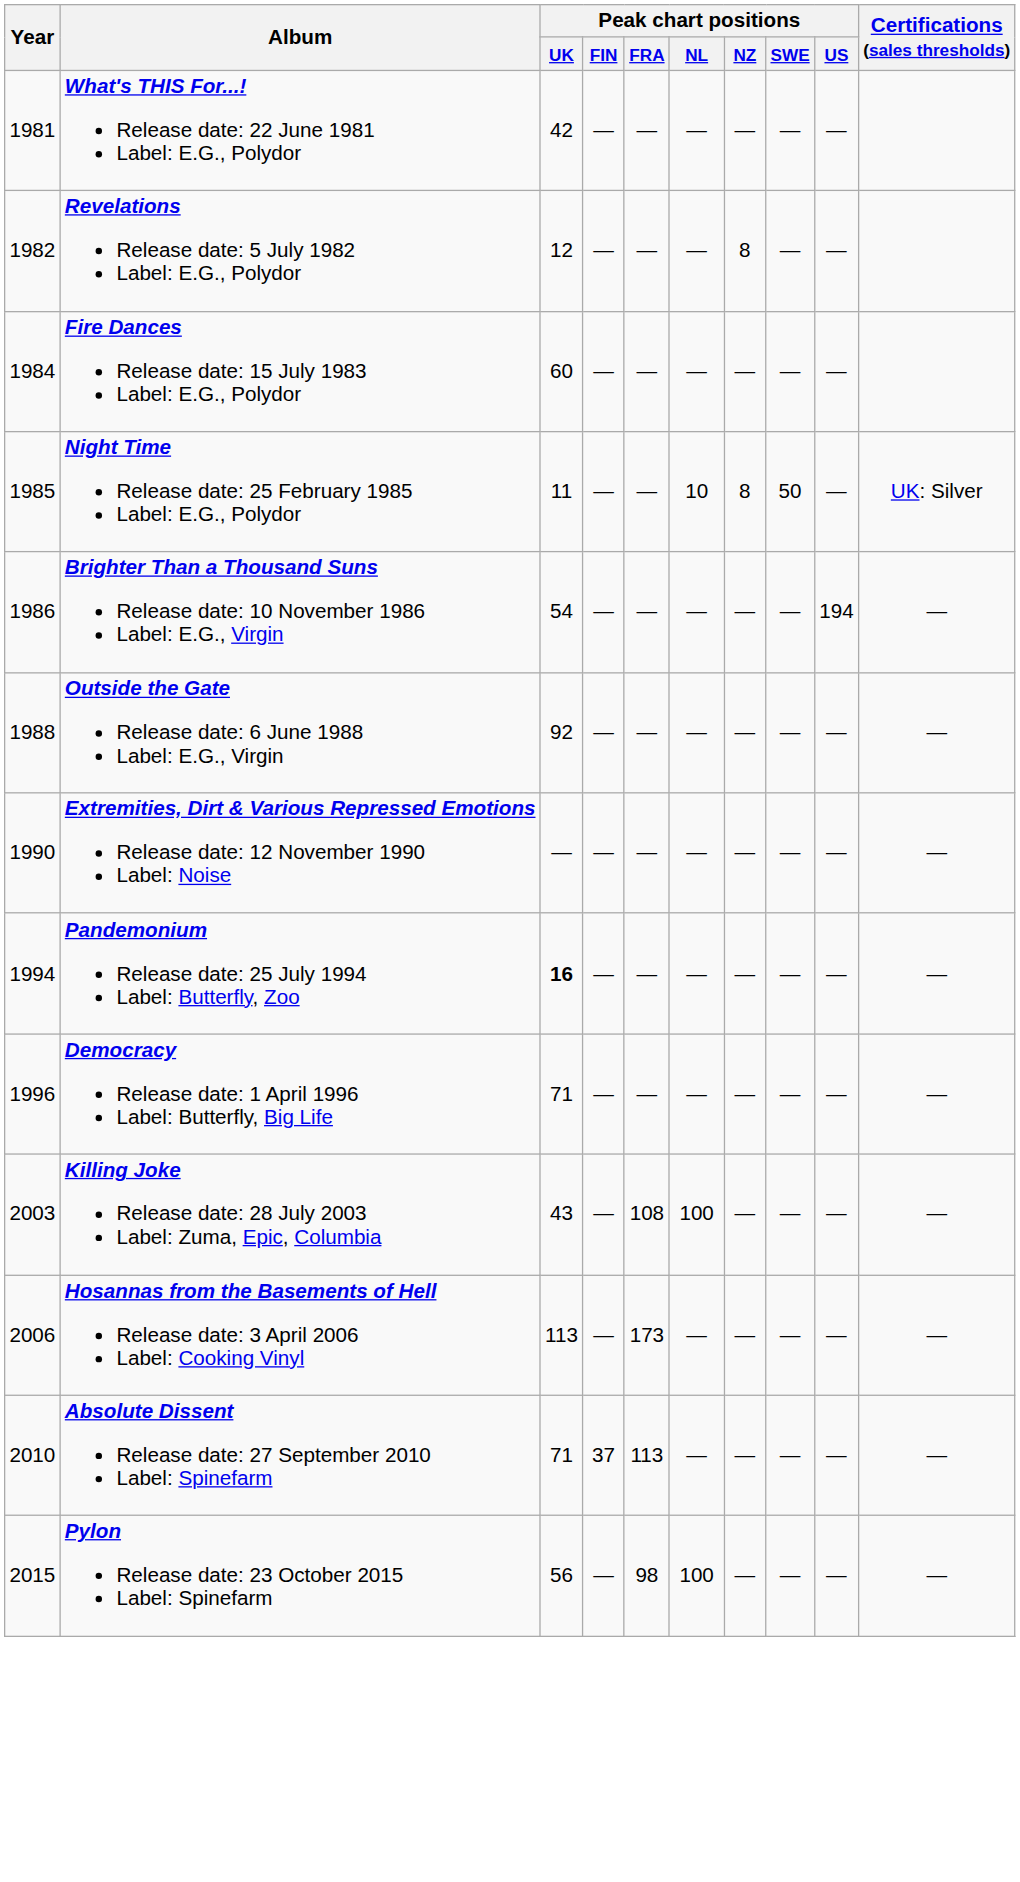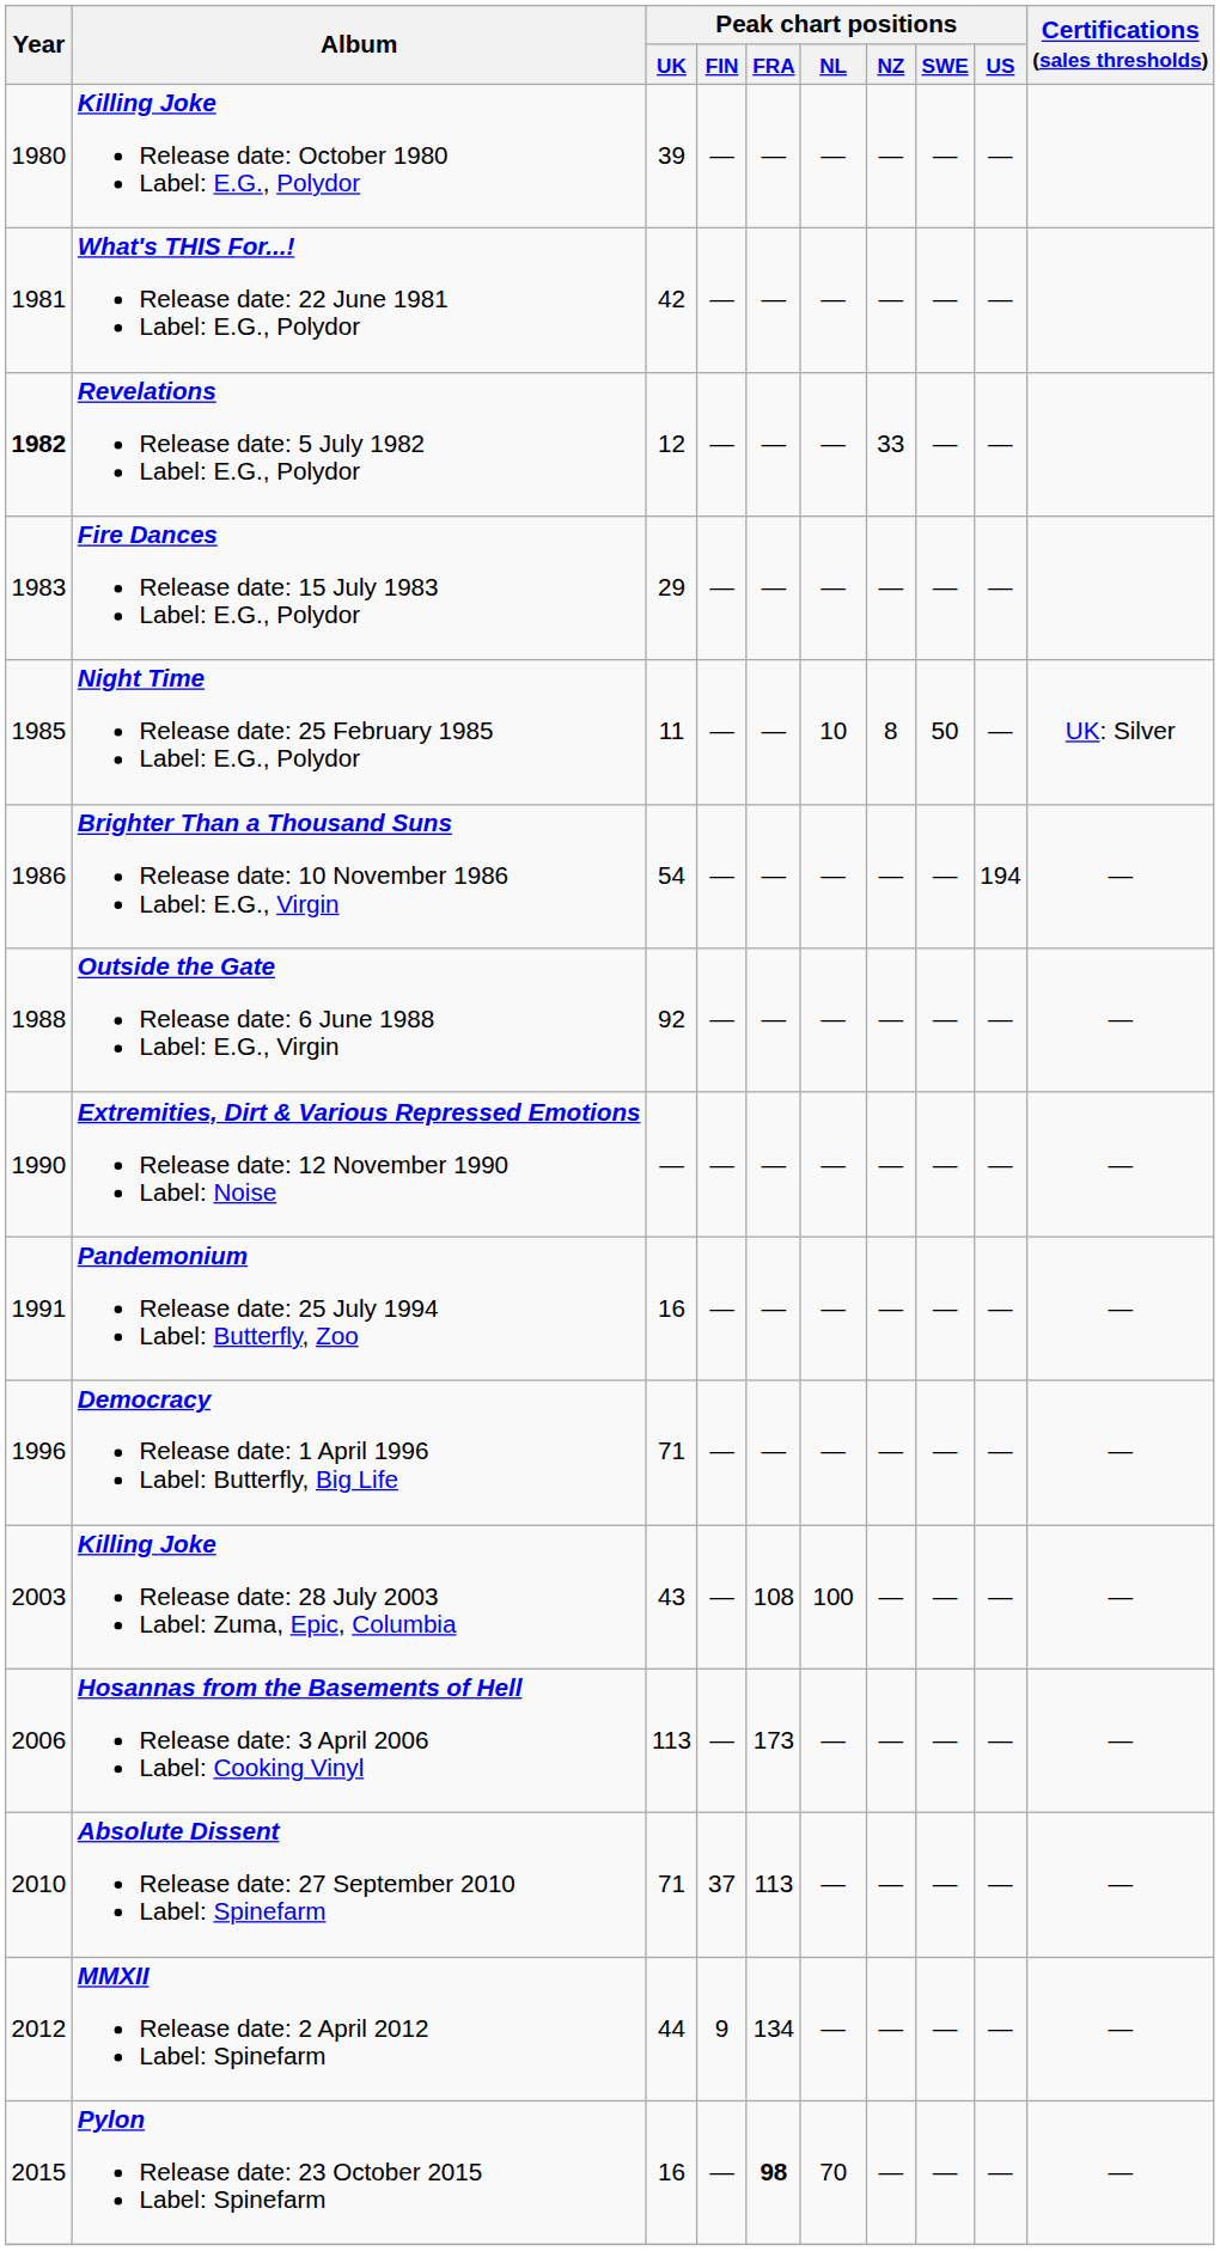 <table class="wikitable">
 <tr>
 <th rowspan="2">Year</th>
 <th rowspan="2">Album</th>
 <th colspan="7">Peak chart positions</th>
 <th rowspan="2"><a href='#'>Certifications</a><br><small>(<a href='#'>sales thresholds</a>)</small></th>
 </tr>
 <tr>
 <th width="25px"><small><a href='#'>UK</a></small><br></th>
 <th width="25px"><small><a href='#'>FIN</a></small><br></th>
 <th width="25px"><small><a href='#'>FRA</a></small><br></th>
 <th width="35"><small><a href='#'>NL</a></small><br></th>
 <th width="25px"><small><a href='#'>NZ</a></small><br></th>
 <th width="25px"><small><a href='#'>SWE</a></small><br></th>
 <th width="25px"><small><a href='#'>US</a></small><br></th>
 </tr>
 <tr>
+<td>1980</td>
+<td><strong><em><a href='#'>Killing Joke</a></em></strong><br><ul><li>Release date: October 1980</li><li>Label: <a href='#'>E.G.</a>, <a href='#'>Polydor</a></li></ul></td>
+<td align="center">39</td>
+<td align="center">—</td>
+<td align="center">—</td>
+<td align="center">—</td>
+<td align="center">—</td>
+<td align="center">—</td>
+<td align="center">—</td>
+<td align="center"></td>
+</tr>
+<tr>
 <td>1981</td>
 <td><strong><em><a href='#'>What's THIS For...!</a></em></strong><br><ul><li>Release date: 22 June 1981</li><li>Label: E.G., Polydor</li></ul></td>
 <td align="center">42</td>
 <td align="center">—</td>
 <td align="center">—</td>
 <td align="center">—</td>
 <td align="center">—</td>
 <td align="center">—</td>
 <td align="center">—</td>
 <td align="center"></td>
 </tr>
 <tr>
-<td>1982</td>
+<td><strong>1982</strong></td>
 <td><strong><em><a href='#'>Revelations</a></em></strong><br><ul><li>Release date: 5 July 1982</li><li>Label: E.G., Polydor</li></ul></td>
 <td align="center">12</td>
 <td align="center">—</td>
 <td align="center">—</td>
 <td align="center">—</td>
-<td align="center">8</td>
+<td align="center">33</td>
 <td align="center">—</td>
 <td align="center">—</td>
 <td align="center"></td>
 </tr>
 <tr>
-<td>1984</td>
+<td>1983</td>
 <td><strong><em><a href='#'>Fire Dances</a></em></strong><br><ul><li>Release date: 15 July 1983</li><li>Label: E.G., Polydor</li></ul></td>
-<td align="center">60</td>
+<td align="center">29</td>
 <td align="center">—</td>
 <td align="center">—</td>
 <td align="center">—</td>
 <td align="center">—</td>
 <td align="center">—</td>
 <td align="center">—</td>
 <td align="center"></td>
 </tr>
 <tr>
 <td>1985</td>
 <td><strong><em><a href='#'>Night Time</a></em></strong><br><ul><li>Release date: 25 February 1985</li><li>Label: E.G., Polydor</li></ul></td>
 <td align="center">11</td>
 <td align="center">—</td>
 <td align="center">—</td>
 <td align="center">10</td>
 <td align="center">8</td>
 <td align="center">50</td>
 <td align="center">—</td>
 <td align="center"><a href='#'>UK</a>: Silver</td>
 </tr>
 <tr>
 <td>1986</td>
 <td><strong><em><a href='#'>Brighter Than a Thousand Suns</a></em></strong><br><ul><li>Release date: 10 November 1986</li><li>Label: E.G., <a href='#'>Virgin</a></li></ul></td>
 <td align="center">54</td>
 <td align="center">—</td>
 <td align="center">—</td>
 <td align="center">—</td>
 <td align="center">—</td>
 <td align="center">—</td>
 <td align="center">194</td>
 <td align="center">—</td>
 </tr>
 <tr>
 <td>1988</td>
 <td><strong><em><a href='#'>Outside the Gate</a></em></strong><br><ul><li>Release date: 6 June 1988</li><li>Label: E.G., Virgin</li></ul></td>
 <td align="center">92</td>
 <td align="center">—</td>
 <td align="center">—</td>
 <td align="center">—</td>
 <td align="center">—</td>
 <td align="center">—</td>
 <td align="center">—</td>
 <td align="center">—</td>
 </tr>
 <tr>
 <td>1990</td>
 <td><strong><em><a href='#'>Extremities, Dirt & Various Repressed Emotions</a></em></strong><br><ul><li>Release date: 12 November 1990</li><li>Label: <a href='#'>Noise</a></li></ul></td>
 <td align="center">—</td>
 <td align="center">—</td>
 <td align="center">—</td>
 <td align="center">—</td>
 <td align="center">—</td>
 <td align="center">—</td>
 <td align="center">—</td>
 <td align="center">—</td>
 </tr>
 <tr>
-<td>1994</td>
+<td>1991</td>
 <td><strong><em><a href='#'>Pandemonium</a></em></strong><br><ul><li>Release date: 25 July 1994</li><li>Label: <a href='#'>Butterfly</a>, <a href='#'>Zoo</a></li></ul></td>
-<td align="center"><strong>16</strong></td>
+<td align="center">16</td>
 <td align="center">—</td>
 <td align="center">—</td>
 <td align="center">—</td>
 <td align="center">—</td>
 <td align="center">—</td>
 <td align="center">—</td>
 <td align="center">—</td>
 </tr>
 <tr>
 <td>1996</td>
 <td><strong><em><a href='#'>Democracy</a></em></strong><br><ul><li>Release date: 1 April 1996</li><li>Label: Butterfly, <a href='#'>Big Life</a></li></ul></td>
 <td align="center">71</td>
 <td align="center">—</td>
 <td align="center">—</td>
 <td align="center">—</td>
 <td align="center">—</td>
 <td align="center">—</td>
 <td align="center">—</td>
 <td align="center">—</td>
 </tr>
 <tr>
 <td>2003</td>
 <td><strong><em><a href='#'>Killing Joke</a></em></strong><br><ul><li>Release date: 28 July 2003</li><li>Label: Zuma, <a href='#'>Epic</a>, <a href='#'>Columbia</a></li></ul></td>
 <td align="center">43</td>
 <td align="center">—</td>
 <td align="center">108</td>
 <td align="center">100</td>
 <td align="center">—</td>
 <td align="center">—</td>
 <td align="center">—</td>
 <td align="center">—</td>
 </tr>
 <tr>
 <td>2006</td>
 <td><strong><em><a href='#'>Hosannas from the Basements of Hell</a></em></strong><br><ul><li>Release date: 3 April 2006</li><li>Label: <a href='#'>Cooking Vinyl</a></li></ul></td>
 <td align="center">113</td>
 <td align="center">—</td>
 <td align="center">173</td>
 <td align="center">—</td>
 <td align="center">—</td>
 <td align="center">—</td>
 <td align="center">—</td>
 <td align="center">—</td>
 </tr>
 <tr>
 <td>2010</td>
 <td><strong><em><a href='#'>Absolute Dissent</a></em></strong><br><ul><li>Release date: 27 September 2010</li><li>Label: <a href='#'>Spinefarm</a></li></ul></td>
 <td align="center">71</td>
 <td align="center">37</td>
 <td align="center">113</td>
 <td align="center">—</td>
 <td align="center">—</td>
 <td align="center">—</td>
 <td align="center">—</td>
 <td align="center">—</td>
 </tr>
 <tr>
+<td>2012</td>
+<td><strong><em><a href='#'>MMXII</a></em></strong><br><ul><li>Release date: 2 April 2012</li><li>Label: Spinefarm</li></ul></td>
+<td align="center">44</td>
+<td align="center">9</td>
+<td align="center">134</td>
+<td align="center">—</td>
+<td align="center">—</td>
+<td align="center">—</td>
+<td align="center">—</td>
+<td align="center">—</td>
+</tr>
+<tr>
 <td>2015</td>
 <td><strong><em><a href='#'>Pylon</a></em></strong><br><ul><li>Release date: 23 October 2015</li><li>Label: Spinefarm</li></ul></td>
-<td align="center">56</td>
+<td align="center">16</td>
 <td align="center">—</td>
-<td align="center">98</td>
-<td align="center">100</td>
+<td align="center"><strong>98</strong></td>
+<td align="center">70</td>
 <td align="center">—</td>
 <td align="center">—</td>
 <td align="center">—</td>
 <td align="center">—</td>
 </tr>
 <tr>
 </tr>
 </table>
